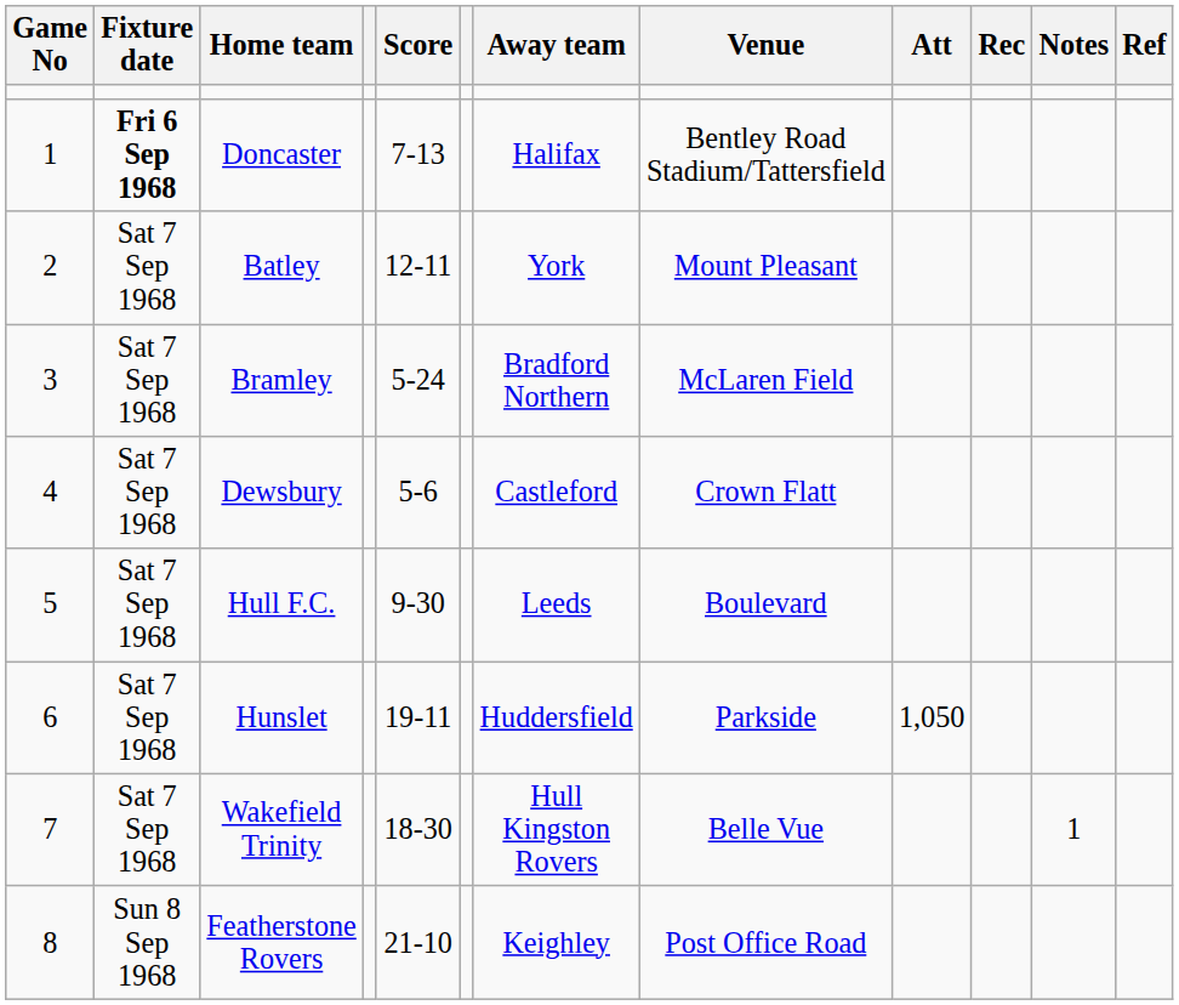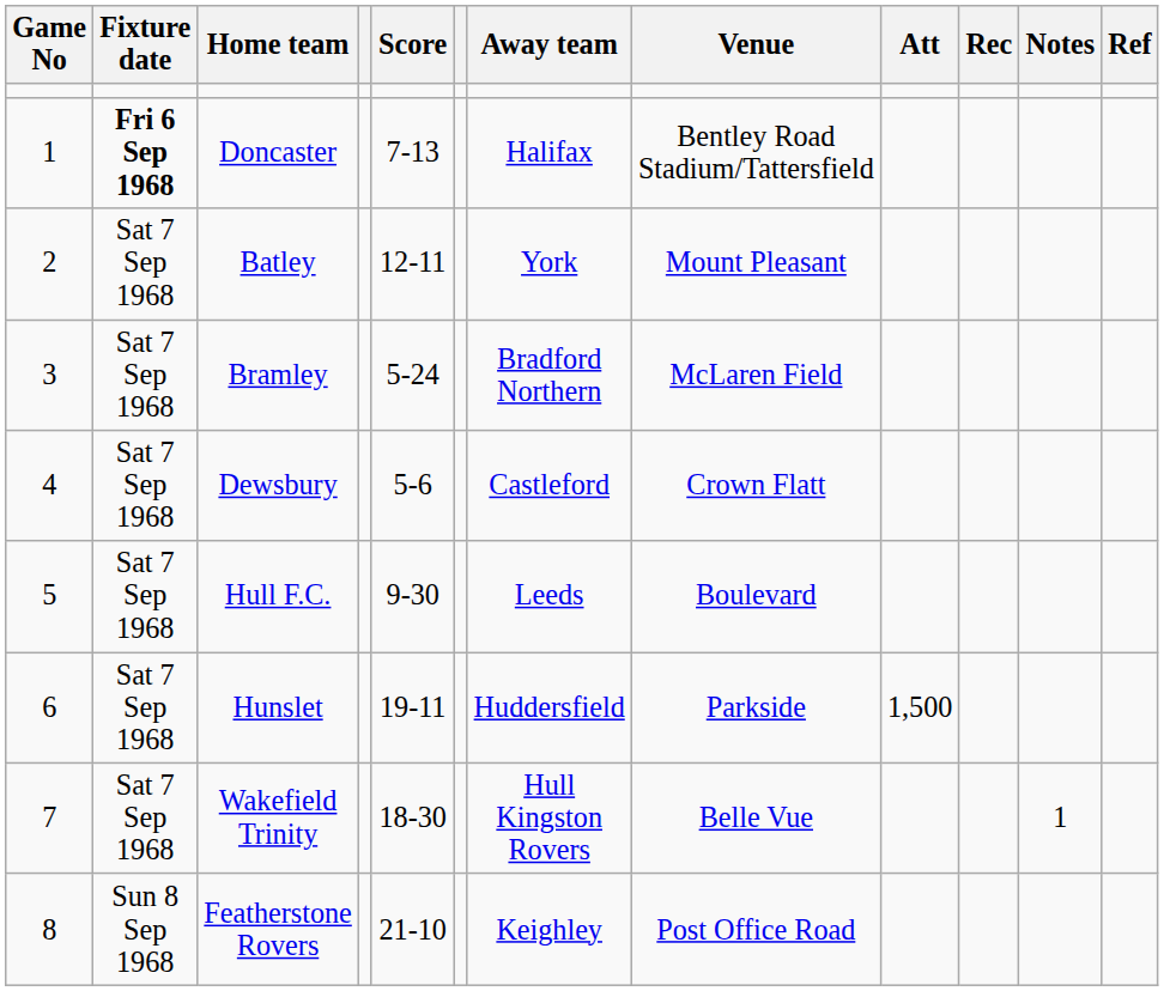 <table class="wikitable" style="text-align:center;">
 <tr>
 <th width=20 abbr="No">Game No</th>
 <th width=100 abbr="Date">Fixture date</th>
 <th width=150 abbr="Home team">Home team</th>
 <th width=5 abbr="space"></th>
 <th width=20 abbr="Score">Score</th>
 <th width=5 abbr="space"></th>
 <th width=150 abbr="Away team">Away team</th>
 <th width=150 abbr="Venue">Venue</th>
 <th width=30 abbr="Att">Att</th>
 <th width=30 abbr="Rec">Rec</th>
 <th width=20 abbr="Notes">Notes</th>
 <th width=30 abbr="Ref">Ref</th>
 </tr>
 <tr>
 <td></td>
 <td></td>
 <td></td>
 <td></td>
 <td></td>
 <td></td>
 <td></td>
 <td></td>
 <td></td>
 <td></td>
 <td></td>
 <td></td>
 </tr>
 <tr>
 <td>1</td>
 <td><strong>Fri 6 Sep 1968</strong></td>
 <td><a href='#'>Doncaster</a></td>
 <td></td>
 <td>7-13</td>
 <td></td>
 <td><a href='#'>Halifax</a></td>
 <td>Bentley Road Stadium/Tattersfield</td>
 <td></td>
 <td></td>
 <td></td>
 <td></td>
 </tr>
 <tr>
 <td>2</td>
 <td>Sat 7 Sep 1968</td>
 <td><a href='#'>Batley</a></td>
 <td></td>
 <td>12-11</td>
 <td></td>
 <td><a href='#'>York</a></td>
 <td><a href='#'>Mount Pleasant</a></td>
 <td></td>
 <td></td>
 <td></td>
 <td></td>
 </tr>
 <tr>
 <td>3</td>
 <td>Sat 7 Sep 1968</td>
 <td><a href='#'>Bramley</a></td>
 <td></td>
 <td>5-24</td>
 <td></td>
 <td><a href='#'>Bradford Northern</a></td>
 <td><a href='#'>McLaren Field</a></td>
 <td></td>
 <td></td>
 <td></td>
 <td></td>
 </tr>
 <tr>
 <td>4</td>
 <td>Sat 7 Sep 1968</td>
 <td><a href='#'>Dewsbury</a></td>
 <td></td>
 <td>5-6</td>
 <td></td>
 <td><a href='#'>Castleford</a></td>
 <td><a href='#'>Crown Flatt</a></td>
 <td></td>
 <td></td>
 <td></td>
 <td></td>
 </tr>
 <tr>
 <td>5</td>
 <td>Sat 7 Sep 1968</td>
 <td><a href='#'>Hull F.C.</a></td>
 <td></td>
 <td>9-30</td>
 <td></td>
 <td><a href='#'>Leeds</a></td>
 <td><a href='#'>Boulevard</a></td>
 <td></td>
 <td></td>
 <td></td>
 <td></td>
 </tr>
 <tr>
 <td>6</td>
 <td>Sat 7 Sep 1968</td>
 <td><a href='#'>Hunslet</a></td>
 <td></td>
 <td>19-11</td>
 <td></td>
 <td><a href='#'>Huddersfield</a></td>
 <td><a href='#'>Parkside</a></td>
-<td>1,050</td>
+<td>1,500</td>
 <td></td>
 <td></td>
 <td></td>
 </tr>
 <tr>
 <td>7</td>
 <td>Sat 7 Sep 1968</td>
 <td><a href='#'>Wakefield Trinity</a></td>
 <td></td>
 <td>18-30</td>
 <td></td>
 <td><a href='#'>Hull Kingston Rovers</a></td>
 <td><a href='#'>Belle Vue</a></td>
 <td></td>
 <td></td>
 <td>1</td>
 <td></td>
 </tr>
 <tr>
 <td>8</td>
 <td>Sun 8 Sep 1968</td>
 <td><a href='#'>Featherstone Rovers</a></td>
 <td></td>
 <td>21-10</td>
 <td></td>
 <td><a href='#'>Keighley</a></td>
 <td><a href='#'>Post Office Road</a></td>
 <td></td>
 <td></td>
 <td></td>
 <td></td>
 </tr>
 </table>
